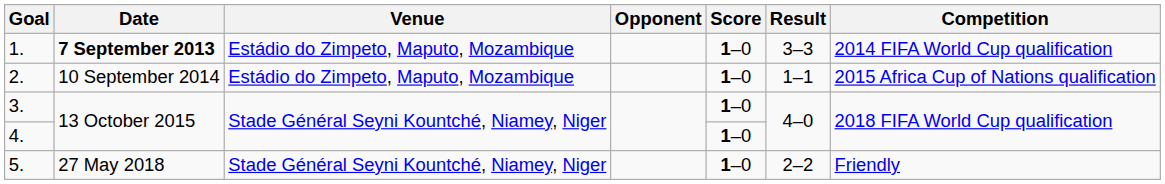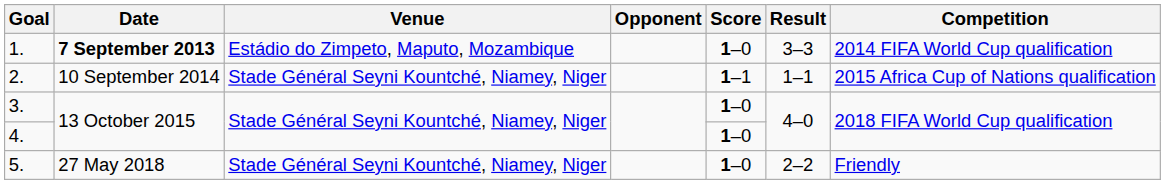 <table class="wikitable plainrowheaders sortable">
 <tr>
 <th>Goal</th>
 <th>Date</th>
 <th>Venue</th>
 <th>Opponent</th>
 <th>Score</th>
 <th>Result</th>
 <th>Competition</th>
 </tr>
 <tr>
 <td>1.</td>
 <td><strong>7 September 2013</strong></td>
 <td><a href='#'>Estádio do Zimpeto</a>, <a href='#'>Maputo</a>, <a href='#'>Mozambique</a></td>
 <td></td>
 <td align=center><strong>1</strong>–0</td>
 <td align=center>3–3</td>
 <td><a href='#'>2014 FIFA World Cup qualification</a></td>
 </tr>
 <tr>
 <td>2.</td>
 <td>10 September 2014</td>
-<td><a href='#'>Estádio do Zimpeto</a>, <a href='#'>Maputo</a>, <a href='#'>Mozambique</a></td>
+<td><a href='#'>Stade Général Seyni Kountché</a>, <a href='#'>Niamey</a>, <a href='#'>Niger</a></td>
 <td></td>
-<td align=center><strong>1</strong>–0</td>
+<td align=center><strong>1</strong>–1</td>
 <td align=center>1–1</td>
 <td><a href='#'>2015 Africa Cup of Nations qualification</a></td>
 </tr>
 <tr>
 <td>3.</td>
 <td rowspan="2">13 October 2015</td>
 <td rowspan="2"><a href='#'>Stade Général Seyni Kountché</a>, <a href='#'>Niamey</a>, <a href='#'>Niger</a></td>
 <td rowspan="2"></td>
 <td align=center><strong>1</strong>–0</td>
 <td rowspan="2" style="text-align:center">4–0</td>
 <td rowspan="2"><a href='#'>2018 FIFA World Cup qualification</a></td>
 </tr>
 <tr>
 <td>4.</td>
 <td align=center><strong>1</strong>–0</td>
 </tr>
 <tr>
 <td>5.</td>
 <td>27 May 2018</td>
 <td><a href='#'>Stade Général Seyni Kountché</a>, <a href='#'>Niamey</a>, <a href='#'>Niger</a></td>
 <td></td>
 <td align=center><strong>1</strong>–0</td>
 <td align=center>2–2</td>
 <td><a href='#'>Friendly</a></td>
 </tr>
 </table>
